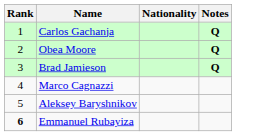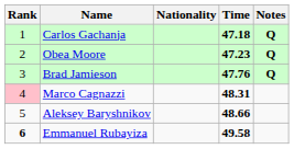 <table class="wikitable sortable" style="text-align:center">
 <tr>
 <th>Rank</th>
 <th>Name</th>
 <th>Nationality</th>
+<th>Time</th>
 <th>Notes</th>
 </tr>
 <tr bgcolor=ccffcc>
 <td>1</td>
 <td align=left><a href='#'>Carlos Gachanja</a></td>
 <td align=left></td>
+<td><strong>47.18</strong></td>
 <td><strong>Q</strong></td>
 </tr>
 <tr bgcolor=ccffcc>
 <td>2</td>
 <td align=left><a href='#'>Obea Moore</a></td>
 <td align=left></td>
+<td><strong>47.23</strong></td>
 <td><strong>Q</strong></td>
 </tr>
 <tr bgcolor=ccffcc>
 <td>3</td>
 <td align=left><a href='#'>Brad Jamieson</a></td>
 <td align=left></td>
+<td><strong>47.76</strong></td>
 <td><strong>Q</strong></td>
 </tr>
 <tr>
-<td>4</td>
+<td style="background: pink;">4</td>
 <td align=left><a href='#'>Marco Cagnazzi</a></td>
 <td align=left></td>
+<td><strong>48.31</strong></td>
 <td></td>
 </tr>
 <tr>
 <td>5</td>
 <td align=left><a href='#'>Aleksey Baryshnikov</a></td>
 <td align=left></td>
+<td><strong>48.66</strong></td>
 <td></td>
 </tr>
 <tr>
 <td><strong>6</strong></td>
 <td align=left><a href='#'>Emmanuel Rubayiza</a></td>
 <td align=left></td>
+<td><strong>49.58</strong></td>
 <td></td>
 </tr>
 </table>
